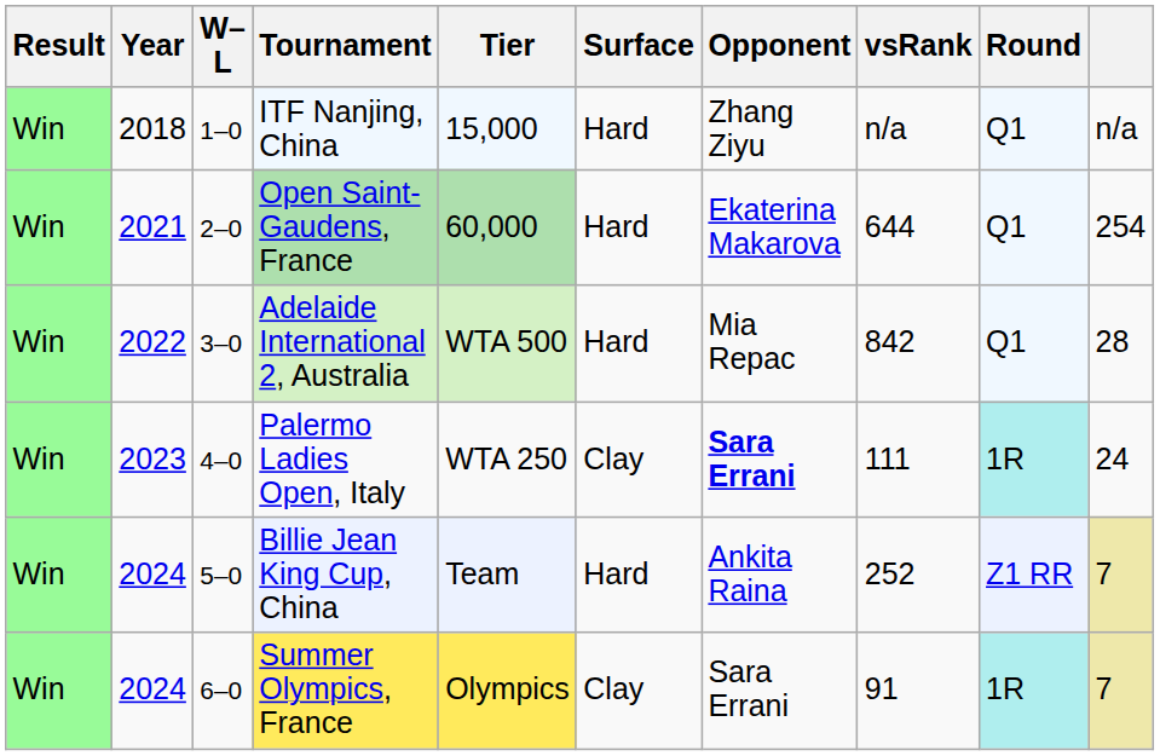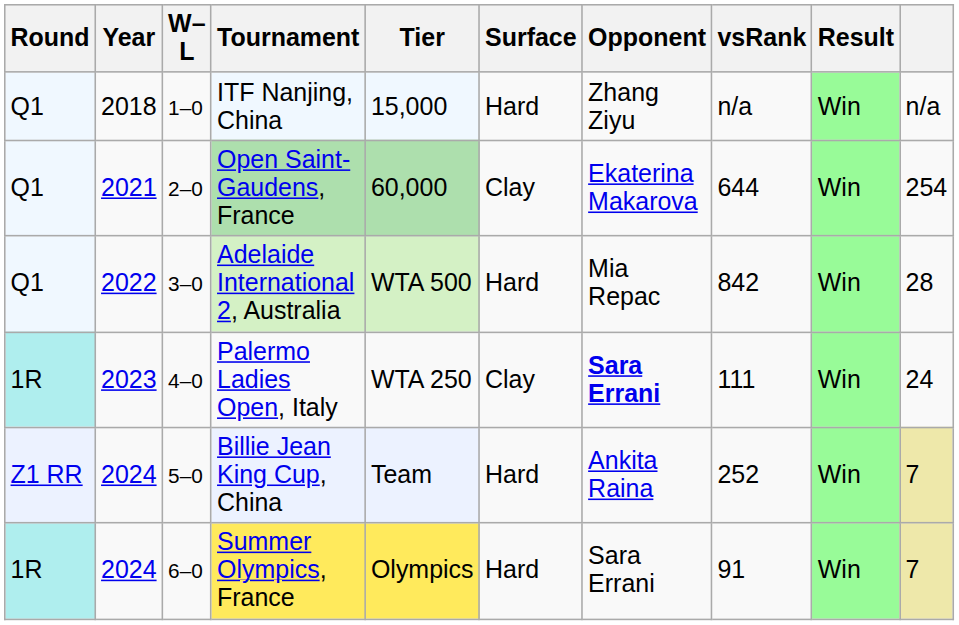 <table class="sortable wikitable">
 <tr>
-<th>Result</th>
+<th>Round</th>
 <th>Year</th>
 <th class="unsortable">W–L</th>
 <th>Tournament</th>
 <th>Tier</th>
 <th>Surface</th>
 <th>Opponent</th>
 <th>vsRank</th>
-<th>Round</th>
+<th>Result</th>
 <th></th>
 </tr>
 <tr>
-<td bgcolor="98FB98">Win</td>
+<td bgcolor="f0f8ff">Q1</td>
 <td>2018</td>
 <td><small>1–0</small></td>
 <td bgcolor="f0f8ff">ITF Nanjing, China</td>
 <td bgcolor="f0f8ff">15,000</td>
 <td>Hard</td>
 <td> Zhang Ziyu</td>
 <td>n/a</td>
-<td bgcolor="f0f8ff">Q1</td>
+<td bgcolor="98FB98">Win</td>
 <td>n/a</td>
 </tr>
 <tr>
-<td bgcolor="98FB98">Win</td>
+<td bgcolor="f0f8ff">Q1</td>
 <td><a href='#'>2021</a></td>
 <td><small>2–0</small></td>
 <td bgcolor="addfad"><a href='#'>Open Saint-Gaudens</a>, France</td>
 <td bgcolor="addfad">60,000</td>
-<td>Hard</td>
+<td>Clay</td>
 <td> <a href='#'>Ekaterina Makarova</a></td>
 <td>644</td>
-<td bgcolor="f0f8ff">Q1</td>
+<td bgcolor="98FB98">Win</td>
 <td>254</td>
 </tr>
 <tr>
-<td bgcolor="98FB98">Win</td>
+<td bgcolor="f0f8ff">Q1</td>
 <td><a href='#'>2022</a></td>
 <td><small>3–0</small></td>
 <td bgcolor="d4f1c5"><a href='#'>Adelaide International 2</a>, Australia</td>
 <td bgcolor="d4f1c5">WTA 500</td>
 <td>Hard</td>
 <td> Mia Repac</td>
 <td>842</td>
-<td bgcolor="f0f8ff">Q1</td>
+<td bgcolor="98FB98">Win</td>
 <td>28</td>
 </tr>
 <tr>
-<td bgcolor=98FB98>Win</td>
+<td bgcolor="afeeee">1R</td>
 <td><a href='#'>2023</a></td>
 <td><small>4–0</small></td>
 <td><a href='#'>Palermo Ladies Open</a>, Italy</td>
 <td>WTA 250</td>
 <td>Clay</td>
 <td><strong> <a href='#'>Sara Errani</a></strong></td>
 <td>111</td>
-<td bgcolor="afeeee">1R</td>
+<td bgcolor=98FB98>Win</td>
 <td>24</td>
 </tr>
 <tr>
-<td bgcolor=98FB98>Win</td>
+<td bgcolor=#ecf2ff><a href='#'>Z1 RR</a></td>
 <td><a href='#'>2024</a></td>
 <td><small>5–0</small></td>
 <td bgcolor=#ecf2ff><a href='#'>Billie Jean King Cup</a>, China</td>
 <td bgcolor=#ecf2ff>Team</td>
 <td>Hard</td>
 <td> <a href='#'>Ankita Raina</a></td>
 <td>252</td>
-<td bgcolor=#ecf2ff><a href='#'>Z1 RR</a></td>
+<td bgcolor=98FB98>Win</td>
 <td bgcolor="eee8aa">7</td>
 </tr>
 <tr>
-<td bgcolor=98FB98>Win</td>
+<td bgcolor="afeeee">1R</td>
 <td><a href='#'>2024</a></td>
 <td><small>6–0</small></td>
 <td bgcolor=FFEA5C><a href='#'>Summer Olympics</a>, France</td>
 <td bgcolor=FFEA5C>Olympics</td>
-<td>Clay</td>
+<td>Hard</td>
 <td> Sara Errani</td>
 <td>91</td>
-<td bgcolor="afeeee">1R</td>
+<td bgcolor=98FB98>Win</td>
 <td bgcolor="eee8aa">7</td>
 </tr>
 </table>
